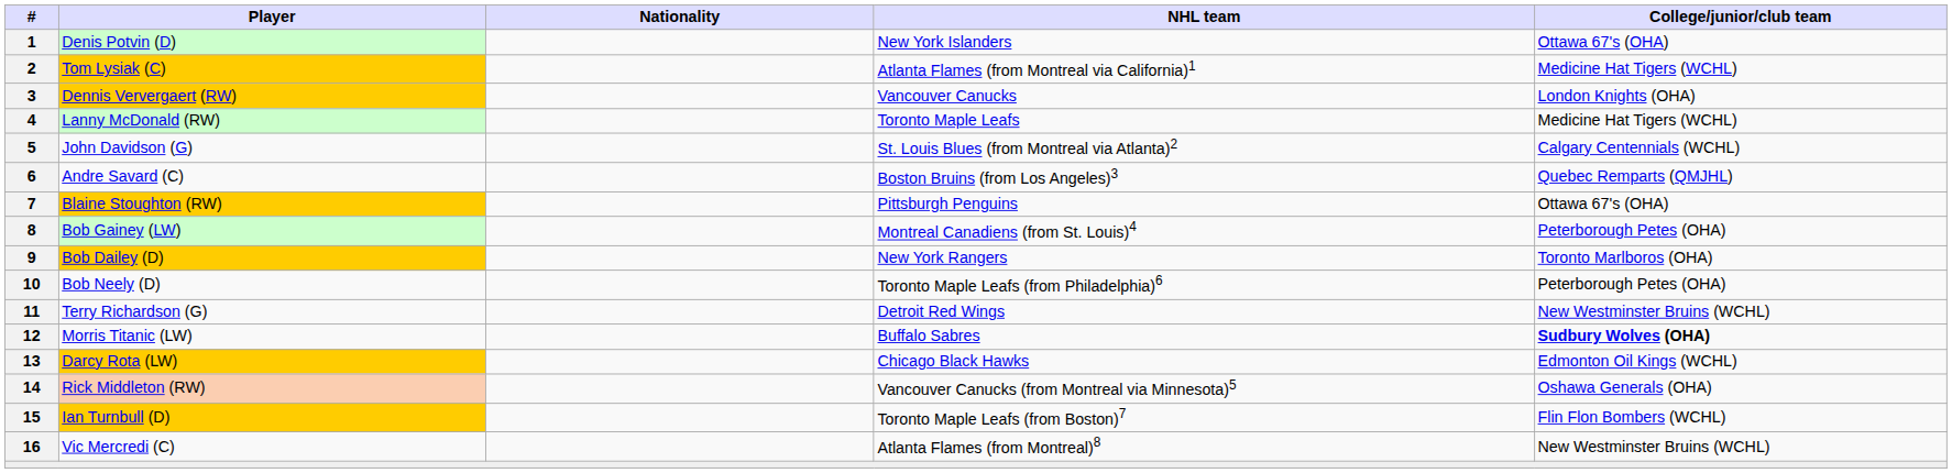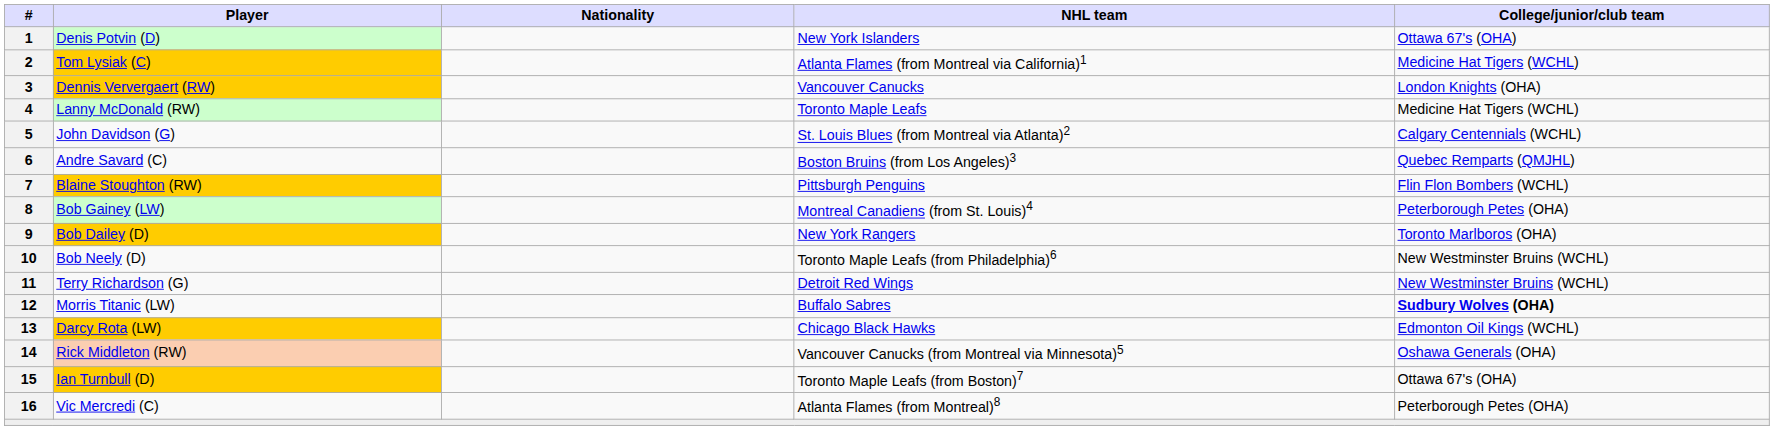 <table class="wikitable" style="width: 100%">
 <tr>
 <th style="background:#ddf; width:2.75%;">#</th>
 <th style="background:#ddf; width:22.0%;">Player</th>
 <th style="background:#ddf; width:20.0%;">Nationality</th>
 <th style="background:#ddf; width:34.0%;">NHL team</th>
 <th style="background:#ddf; width:100.0%;">College/junior/club team</th>
 </tr>
 <tr>
 <th>1</th>
 <td bgcolor="#CCFFCC"><a href='#'>Denis Potvin</a> (<a href='#'>D</a>)</td>
 <td></td>
 <td><a href='#'>New York Islanders</a></td>
 <td><a href='#'>Ottawa 67's</a> (<a href='#'>OHA</a>)</td>
 </tr>
 <tr>
 <th>2</th>
 <td bgcolor="#FFCC00"><a href='#'>Tom Lysiak</a> (<a href='#'>C</a>)</td>
 <td></td>
 <td><a href='#'>Atlanta Flames</a> (from Montreal via California)<sup>1</sup></td>
 <td><a href='#'>Medicine Hat Tigers</a> (<a href='#'>WCHL</a>)</td>
 </tr>
 <tr>
 <th>3</th>
 <td bgcolor="#FFCC00"><a href='#'>Dennis Ververgaert</a> (<a href='#'>RW</a>)</td>
 <td></td>
 <td><a href='#'>Vancouver Canucks</a></td>
 <td><a href='#'>London Knights</a> (OHA)</td>
 </tr>
 <tr>
 <th>4</th>
 <td bgcolor="#CCFFCC"><a href='#'>Lanny McDonald</a> (RW)</td>
 <td></td>
 <td><a href='#'>Toronto Maple Leafs</a></td>
 <td>Medicine Hat Tigers (WCHL)</td>
 </tr>
 <tr>
 <th>5</th>
 <td><a href='#'>John Davidson</a> (<a href='#'>G</a>)</td>
 <td></td>
 <td><a href='#'>St. Louis Blues</a> (from Montreal via Atlanta)<sup>2</sup></td>
 <td><a href='#'>Calgary Centennials</a> (WCHL)</td>
 </tr>
 <tr>
 <th>6</th>
 <td><a href='#'>Andre Savard</a> (C)</td>
 <td></td>
 <td><a href='#'>Boston Bruins</a> (from Los Angeles)<sup>3</sup></td>
 <td><a href='#'>Quebec Remparts</a> (<a href='#'>QMJHL</a>)</td>
 </tr>
 <tr>
 <th>7</th>
 <td bgcolor="#FFCC00"><a href='#'>Blaine Stoughton</a> (RW)</td>
 <td></td>
 <td><a href='#'>Pittsburgh Penguins</a></td>
-<td>Ottawa 67's (OHA)</td>
+<td><a href='#'>Flin Flon Bombers</a> (WCHL)</td>
 </tr>
 <tr>
 <th>8</th>
 <td bgcolor="#CCFFCC"><a href='#'>Bob Gainey</a> (<a href='#'>LW</a>)</td>
 <td></td>
 <td><a href='#'>Montreal Canadiens</a> (from St. Louis)<sup>4</sup></td>
 <td><a href='#'>Peterborough Petes</a> (OHA)</td>
 </tr>
 <tr>
 <th>9</th>
 <td bgcolor="#FFCC00"><a href='#'>Bob Dailey</a> (D)</td>
 <td></td>
 <td><a href='#'>New York Rangers</a></td>
 <td><a href='#'>Toronto Marlboros</a> (OHA)</td>
 </tr>
 <tr>
 <th>10</th>
 <td><a href='#'>Bob Neely</a> (D)</td>
 <td></td>
 <td>Toronto Maple Leafs (from Philadelphia)<sup>6</sup></td>
-<td>Peterborough Petes (OHA)</td>
+<td>New Westminster Bruins (WCHL)</td>
 </tr>
 <tr>
 <th>11</th>
 <td><a href='#'>Terry Richardson</a> (G)</td>
 <td></td>
 <td><a href='#'>Detroit Red Wings</a></td>
 <td><a href='#'>New Westminster Bruins</a> (WCHL)</td>
 </tr>
 <tr>
 <th>12</th>
 <td><a href='#'>Morris Titanic</a> (LW)</td>
 <td></td>
 <td><a href='#'>Buffalo Sabres</a></td>
 <td><strong><a href='#'>Sudbury Wolves</a> (OHA)</strong></td>
 </tr>
 <tr>
 <th>13</th>
 <td bgcolor="#FFCC00"><a href='#'>Darcy Rota</a> (LW)</td>
 <td></td>
 <td><a href='#'>Chicago Black Hawks</a></td>
 <td><a href='#'>Edmonton Oil Kings</a> (WCHL)</td>
 </tr>
 <tr>
 <th>14</th>
 <td bgcolor="#FBCEB1"><a href='#'>Rick Middleton</a> (RW)</td>
 <td></td>
 <td>Vancouver Canucks (from Montreal via Minnesota)<sup>5</sup></td>
 <td><a href='#'>Oshawa Generals</a> (OHA)</td>
 </tr>
 <tr>
 <th>15</th>
 <td bgcolor="#FFCC00"><a href='#'>Ian Turnbull</a> (D)</td>
 <td></td>
 <td>Toronto Maple Leafs (from Boston)<sup>7</sup></td>
-<td><a href='#'>Flin Flon Bombers</a> (WCHL)</td>
+<td>Ottawa 67's (OHA)</td>
 </tr>
 <tr>
 <th>16</th>
 <td><a href='#'>Vic Mercredi</a> (C)</td>
 <td></td>
 <td>Atlanta Flames (from Montreal)<sup>8</sup></td>
-<td>New Westminster Bruins (WCHL)</td>
+<td>Peterborough Petes (OHA)</td>
 </tr>
 <tr>
 <td align=center colspan="6" bgcolor="#efefef"></td>
 </tr>
 </table>
